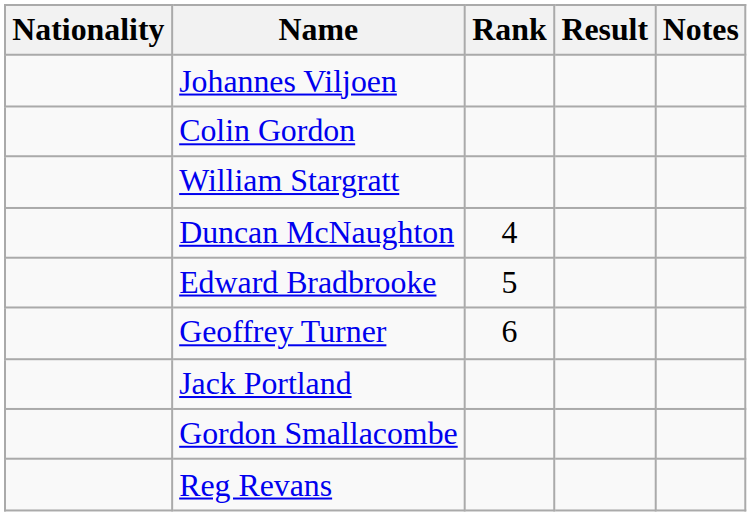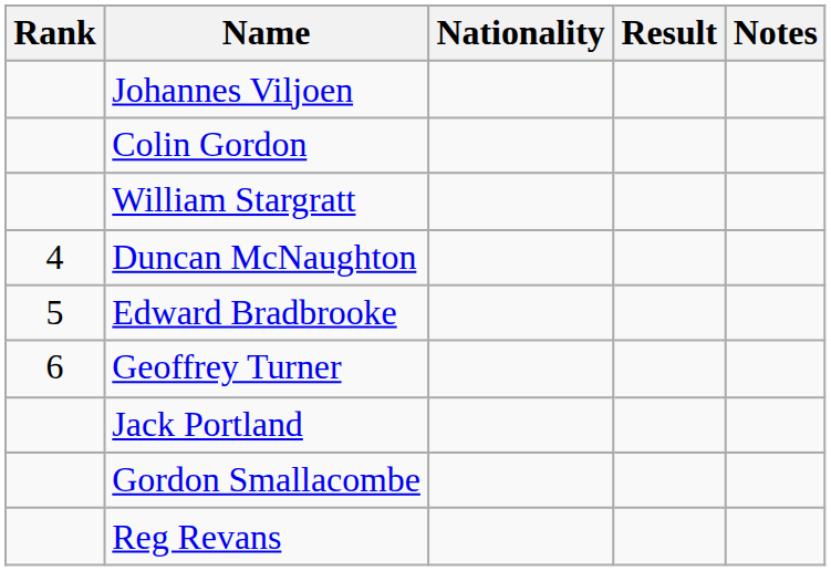 <table class="wikitable sortable" style=" text-align:center">
 <tr>
+<th>Rank</th>
+<th>Name</th>
 <th>Nationality</th>
-<th>Name</th>
-<th>Rank</th>
 <th>Result</th>
 <th>Notes</th>
 </tr>
 <tr>
+<td></td>
+<td align=left><a href='#'>Johannes Viljoen</a></td>
 <td align=left></td>
-<td align=left><a href='#'>Johannes Viljoen</a></td>
-<td></td>
 <td></td>
 <td></td>
 </tr>
 <tr>
+<td></td>
+<td align=left><a href='#'>Colin Gordon</a></td>
 <td align=left></td>
-<td align=left><a href='#'>Colin Gordon</a></td>
-<td></td>
 <td></td>
 <td></td>
 </tr>
 <tr>
+<td></td>
+<td align=left><a href='#'>William Stargratt</a></td>
 <td align=left></td>
-<td align=left><a href='#'>William Stargratt</a></td>
-<td></td>
 <td></td>
 <td></td>
 </tr>
 <tr>
+<td>4</td>
+<td align=left><a href='#'>Duncan McNaughton</a></td>
 <td align=left></td>
-<td align=left><a href='#'>Duncan McNaughton</a></td>
-<td>4</td>
 <td></td>
 <td></td>
 </tr>
 <tr>
+<td>5</td>
+<td align=left><a href='#'>Edward Bradbrooke</a></td>
 <td align=left></td>
-<td align=left><a href='#'>Edward Bradbrooke</a></td>
-<td>5</td>
 <td></td>
 <td></td>
 </tr>
 <tr>
+<td>6</td>
+<td align=left><a href='#'>Geoffrey Turner</a></td>
 <td align=left></td>
-<td align=left><a href='#'>Geoffrey Turner</a></td>
-<td>6</td>
 <td></td>
 <td></td>
 </tr>
 <tr>
+<td></td>
+<td align=left><a href='#'>Jack Portland</a></td>
 <td align=left></td>
-<td align=left><a href='#'>Jack Portland</a></td>
-<td></td>
 <td></td>
 <td></td>
 </tr>
 <tr>
+<td></td>
+<td align=left><a href='#'>Gordon Smallacombe</a></td>
 <td align=left></td>
-<td align=left><a href='#'>Gordon Smallacombe</a></td>
-<td></td>
 <td></td>
 <td></td>
 </tr>
 <tr>
+<td></td>
+<td align=left><a href='#'>Reg Revans</a></td>
 <td align=left></td>
-<td align=left><a href='#'>Reg Revans</a></td>
-<td></td>
 <td></td>
 <td></td>
 </tr>
 </table>
